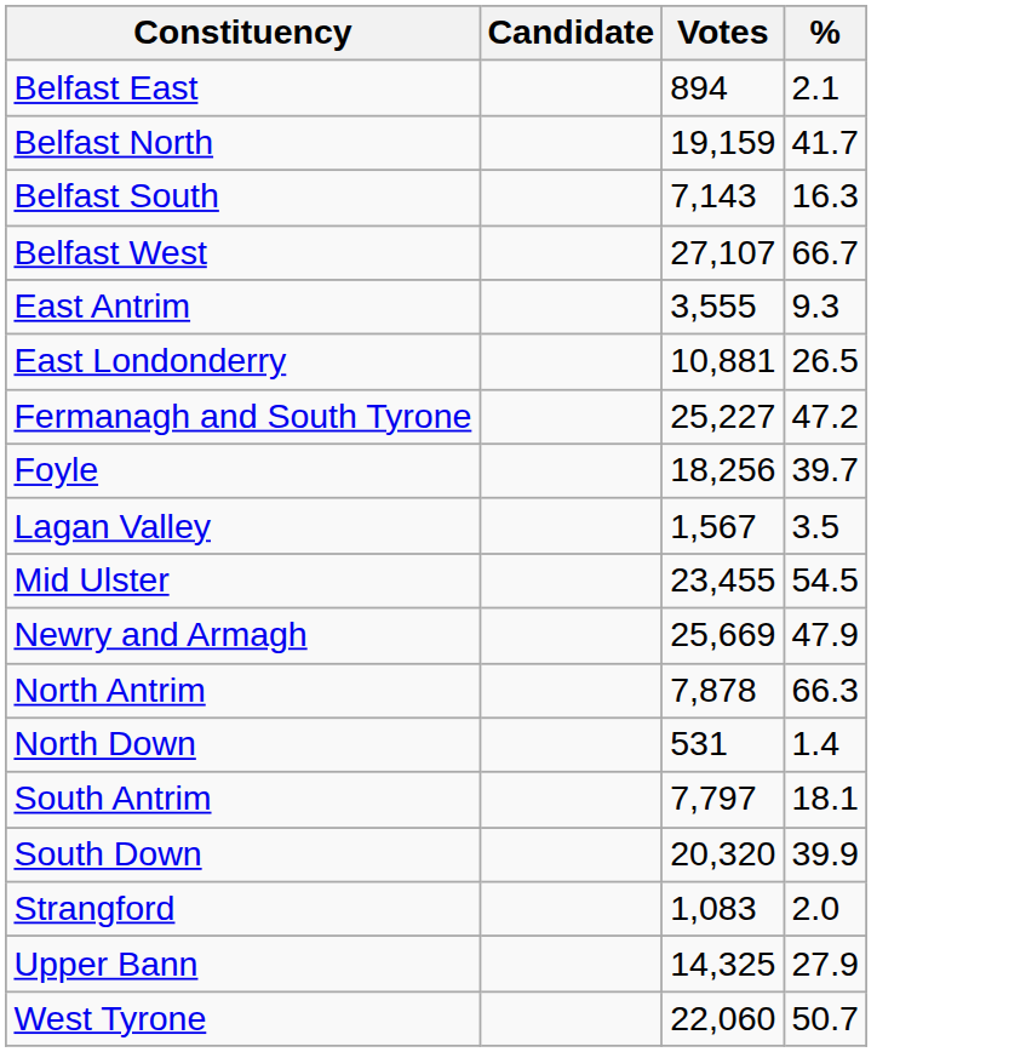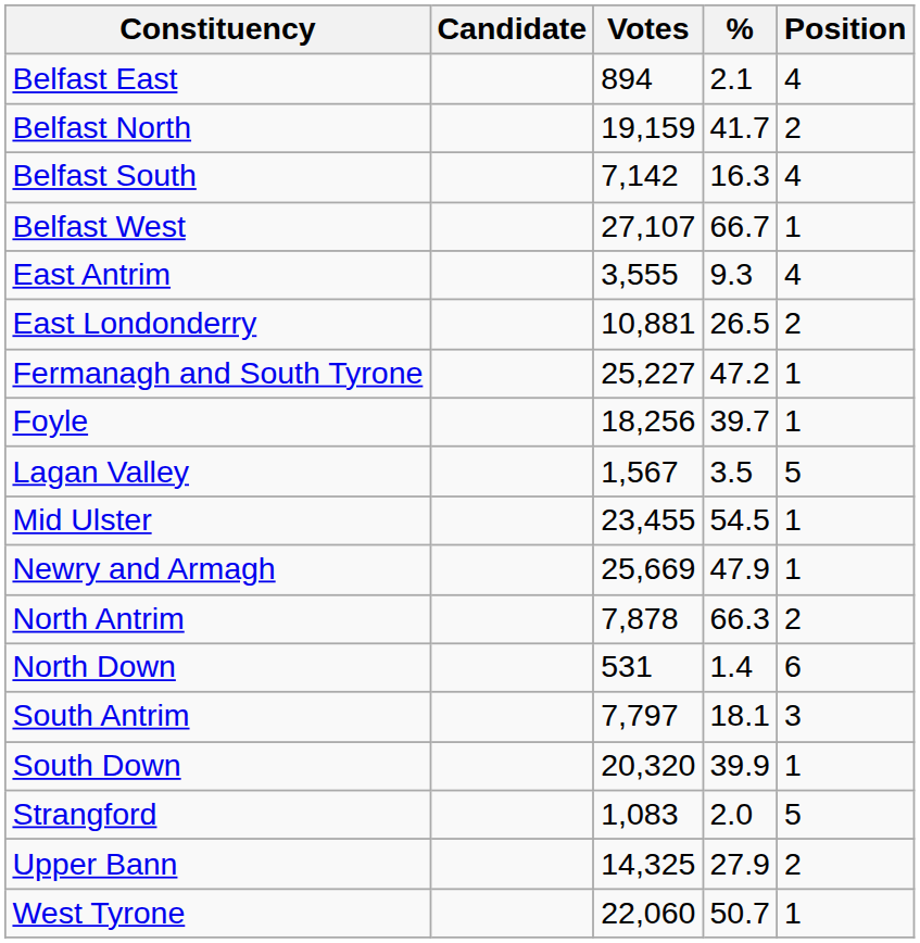 <table class="wikitable sortable">
 <tr>
 <th>Constituency</th>
 <th>Candidate</th>
 <th>Votes</th>
 <th>%</th>
+<th>Position</th>
 </tr>
 <tr>
 <td><a href='#'>Belfast East</a></td>
 <td></td>
 <td>894</td>
 <td>2.1</td>
+<td>4</td>
 </tr>
 <tr>
 <td><a href='#'>Belfast North</a></td>
 <td></td>
 <td>19,159</td>
 <td>41.7</td>
+<td>2</td>
 </tr>
 <tr>
 <td><a href='#'>Belfast South</a></td>
 <td></td>
-<td>7,143</td>
+<td>7,142</td>
 <td>16.3</td>
+<td>4</td>
 </tr>
 <tr>
 <td><a href='#'>Belfast West</a></td>
 <td></td>
 <td>27,107</td>
 <td>66.7</td>
+<td>1</td>
 </tr>
 <tr>
 <td><a href='#'>East Antrim</a></td>
 <td></td>
 <td>3,555</td>
 <td>9.3</td>
+<td>4</td>
 </tr>
 <tr>
 <td><a href='#'>East Londonderry</a></td>
 <td></td>
 <td>10,881</td>
 <td>26.5</td>
+<td>2</td>
 </tr>
 <tr>
 <td><a href='#'>Fermanagh and South Tyrone</a></td>
 <td></td>
 <td>25,227</td>
 <td>47.2</td>
+<td>1</td>
 </tr>
 <tr>
 <td><a href='#'>Foyle</a></td>
 <td></td>
 <td>18,256</td>
 <td>39.7</td>
+<td>1</td>
 </tr>
 <tr>
 <td><a href='#'>Lagan Valley</a></td>
 <td></td>
 <td>1,567</td>
 <td>3.5</td>
+<td>5</td>
 </tr>
 <tr>
 <td><a href='#'>Mid Ulster</a></td>
 <td></td>
 <td>23,455</td>
 <td>54.5</td>
+<td>1</td>
 </tr>
 <tr>
 <td><a href='#'>Newry and Armagh</a></td>
 <td></td>
 <td>25,669</td>
 <td>47.9</td>
+<td>1</td>
 </tr>
 <tr>
 <td><a href='#'>North Antrim</a></td>
 <td></td>
 <td>7,878</td>
 <td>66.3</td>
+<td>2</td>
 </tr>
 <tr>
 <td><a href='#'>North Down</a></td>
 <td></td>
 <td>531</td>
 <td>1.4</td>
+<td>6</td>
 </tr>
 <tr>
 <td><a href='#'>South Antrim</a></td>
 <td></td>
 <td>7,797</td>
 <td>18.1</td>
+<td>3</td>
 </tr>
 <tr>
 <td><a href='#'>South Down</a></td>
 <td></td>
 <td>20,320</td>
 <td>39.9</td>
+<td>1</td>
 </tr>
 <tr>
 <td><a href='#'>Strangford</a></td>
 <td></td>
 <td>1,083</td>
 <td>2.0</td>
+<td>5</td>
 </tr>
 <tr>
 <td><a href='#'>Upper Bann</a></td>
 <td></td>
 <td>14,325</td>
 <td>27.9</td>
+<td>2</td>
 </tr>
 <tr>
 <td><a href='#'>West Tyrone</a></td>
 <td></td>
 <td>22,060</td>
 <td>50.7</td>
+<td>1</td>
 </tr>
 </table>
